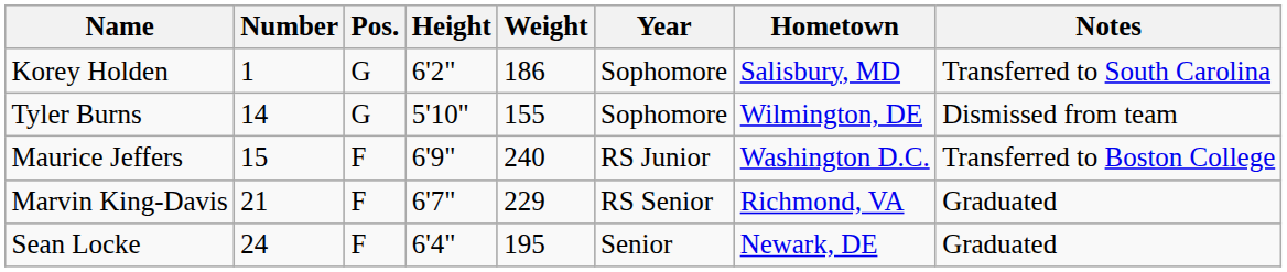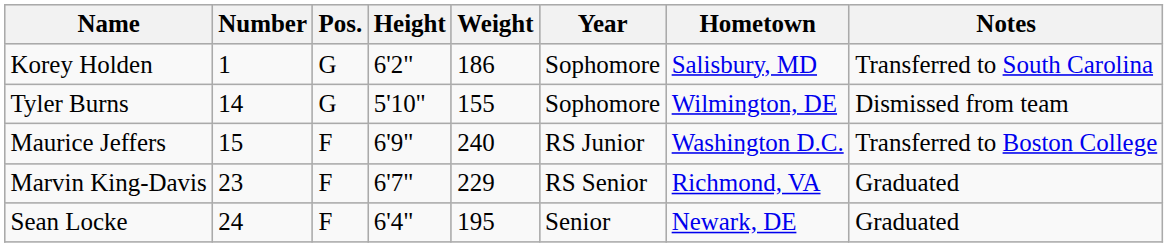 <table class="wikitable sortable" border="1">
 <tr>
 <th>Name</th>
 <th>Number</th>
 <th>Pos.</th>
 <th>Height</th>
 <th>Weight</th>
 <th>Year</th>
 <th>Hometown</th>
 <th class="unsortable">Notes</th>
 </tr>
 <tr>
 <td>Korey Holden</td>
 <td>1</td>
 <td>G</td>
 <td>6'2"</td>
 <td>186</td>
 <td>Sophomore</td>
 <td><a href='#'>Salisbury, MD</a></td>
 <td>Transferred to <a href='#'>South Carolina</a></td>
 </tr>
 <tr>
 <td>Tyler Burns</td>
 <td>14</td>
 <td>G</td>
 <td>5'10"</td>
 <td>155</td>
 <td>Sophomore</td>
 <td><a href='#'>Wilmington, DE</a></td>
 <td>Dismissed from team</td>
 </tr>
 <tr>
 <td>Maurice Jeffers</td>
 <td>15</td>
 <td>F</td>
 <td>6'9"</td>
 <td>240</td>
 <td>RS Junior</td>
 <td><a href='#'>Washington D.C.</a></td>
 <td>Transferred to <a href='#'>Boston College</a></td>
 </tr>
 <tr>
 <td>Marvin King-Davis</td>
-<td>21</td>
+<td>23</td>
 <td>F</td>
 <td>6'7"</td>
 <td>229</td>
 <td>RS Senior</td>
 <td><a href='#'>Richmond, VA</a></td>
 <td>Graduated</td>
 </tr>
 <tr>
 <td>Sean Locke</td>
 <td>24</td>
 <td>F</td>
 <td>6'4"</td>
 <td>195</td>
 <td>Senior</td>
 <td><a href='#'>Newark, DE</a></td>
 <td>Graduated</td>
 </tr>
 </table>
